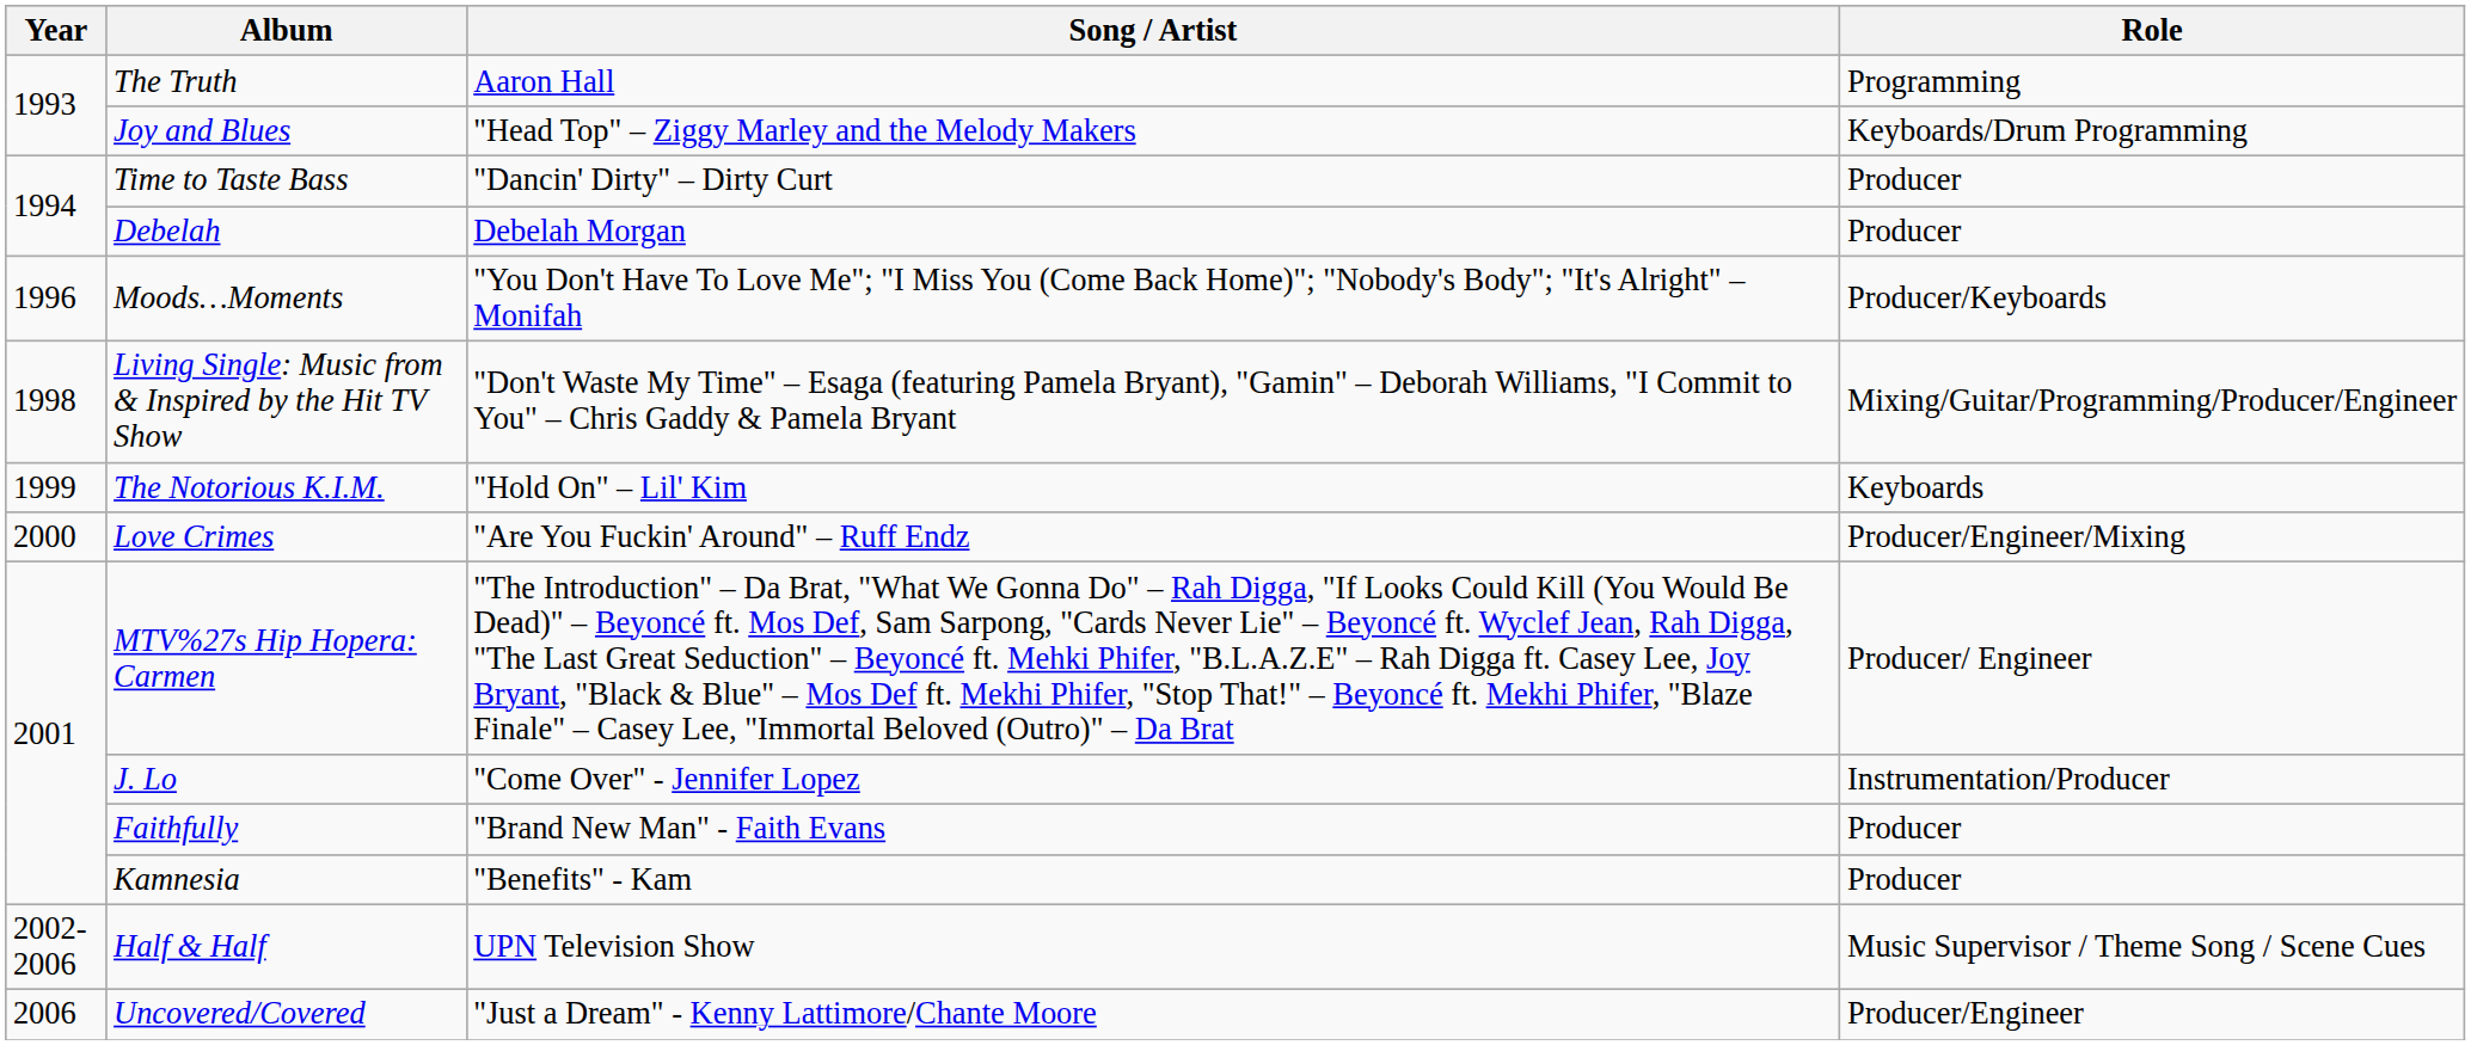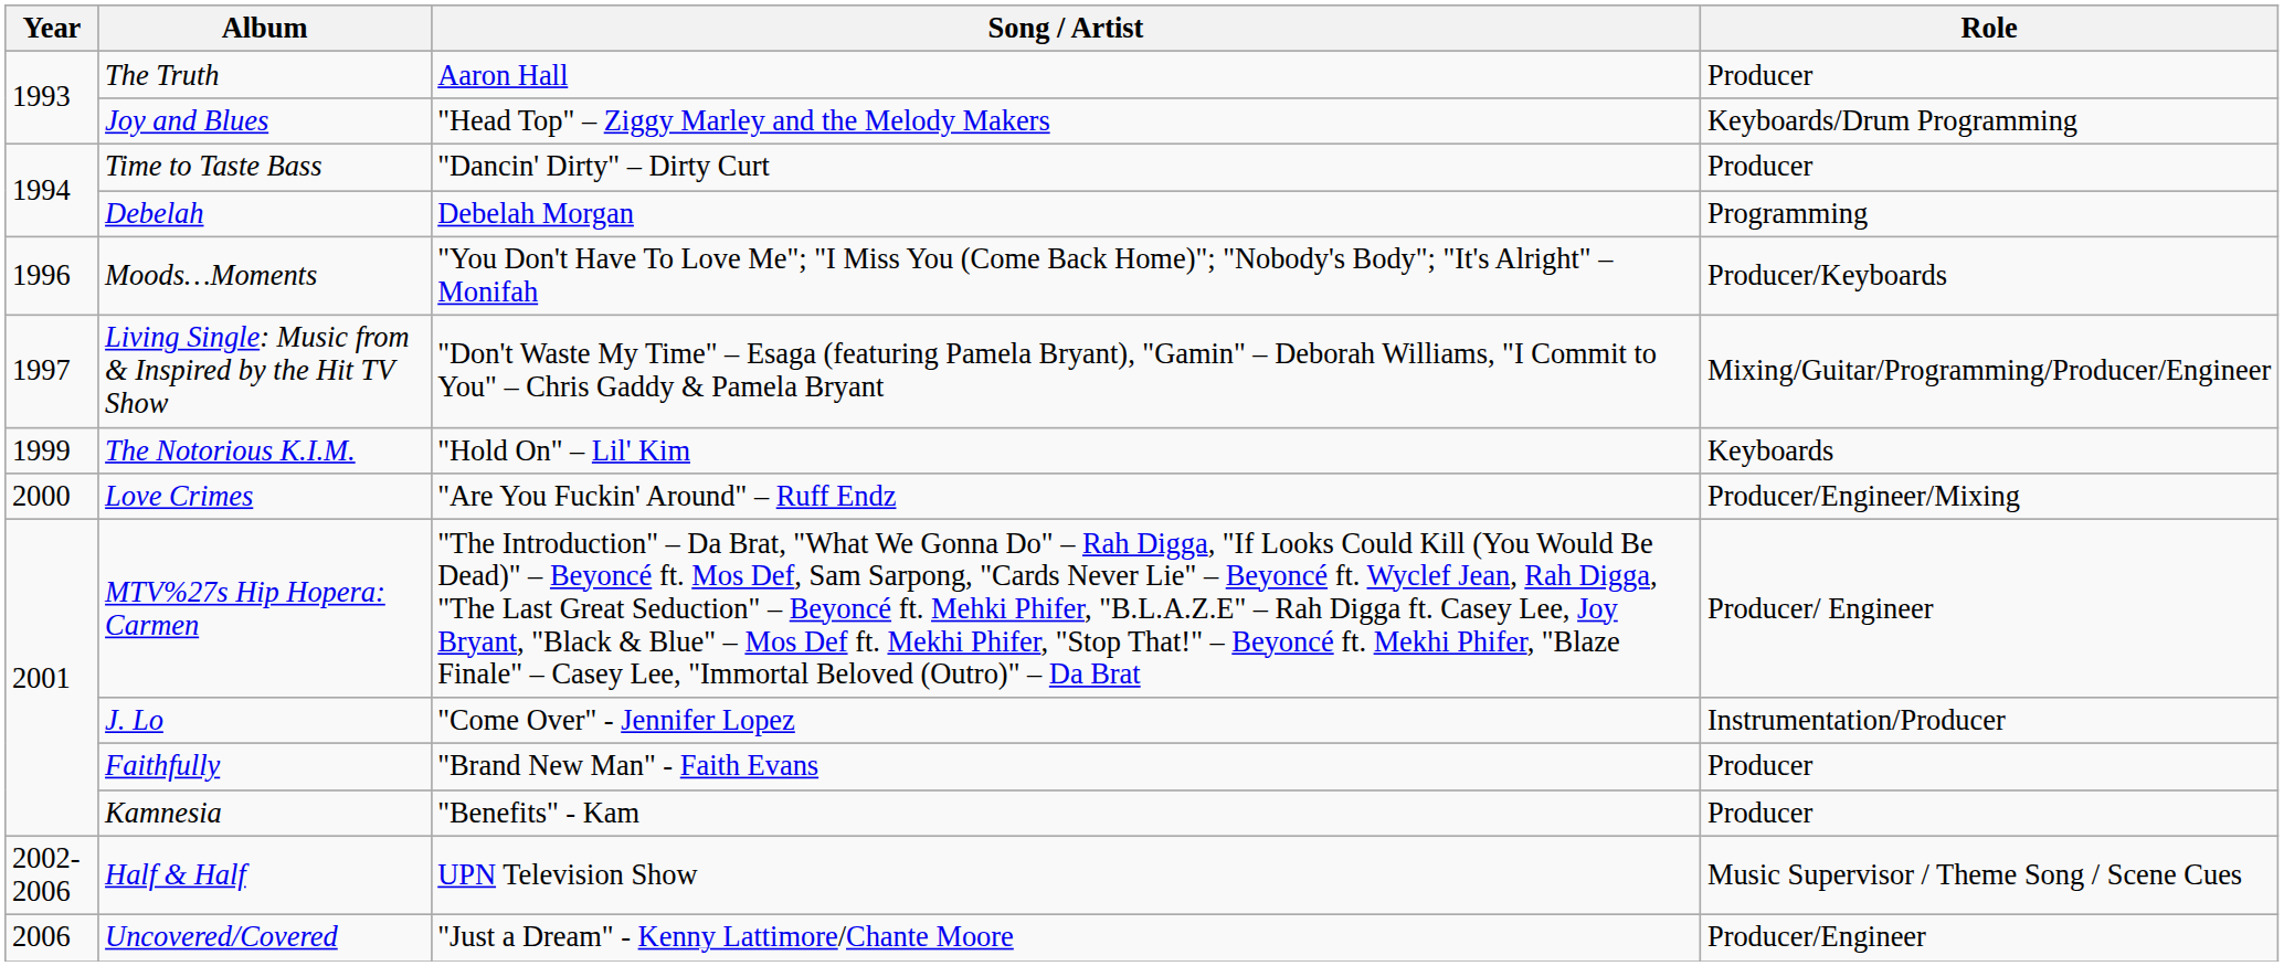 <table class="wikitable">
 <tr>
 <th>Year</th>
 <th>Album</th>
 <th>Song / Artist</th>
 <th>Role</th>
 </tr>
 <tr>
 <td rowspan="2">1993</td>
 <td><em>The Truth</em></td>
 <td><a href='#'>Aaron Hall</a></td>
-<td>Programming</td>
+<td>Producer</td>
 </tr>
 <tr>
 <td><em><a href='#'>Joy and Blues</a></em></td>
 <td>"Head Top" – <a href='#'>Ziggy Marley and the Melody Makers</a></td>
 <td>Keyboards/Drum Programming</td>
 </tr>
 <tr>
 <td rowspan="2">1994</td>
 <td><em>Time to Taste Bass</em></td>
 <td>"Dancin' Dirty" – Dirty Curt</td>
 <td>Producer</td>
 </tr>
 <tr>
 <td><em><a href='#'>Debelah</a></em></td>
 <td><a href='#'>Debelah Morgan</a></td>
-<td>Producer</td>
+<td>Programming</td>
 </tr>
 <tr>
 <td>1996</td>
 <td><em>Moods…Moments</em></td>
 <td>"You Don't Have To Love Me"; "I Miss You (Come Back Home)"; "Nobody's Body"; "It's Alright" –<a href='#'>Monifah</a></td>
 <td>Producer/Keyboards</td>
 </tr>
 <tr>
-<td>1998</td>
+<td>1997</td>
 <td><em><a href='#'>Living Single</a>: Music from & Inspired by the Hit TV Show</em></td>
 <td>"Don't Waste My Time" – Esaga (featuring Pamela Bryant), "Gamin" – Deborah Williams, "I Commit to You" – Chris Gaddy & Pamela Bryant</td>
 <td>Mixing/Guitar/Programming/Producer/Engineer</td>
 </tr>
 <tr>
 <td>1999</td>
 <td><em><a href='#'>The Notorious K.I.M.</a></em></td>
 <td>"Hold On" – <a href='#'>Lil' Kim</a></td>
 <td>Keyboards</td>
 </tr>
 <tr>
 <td>2000</td>
 <td><em><a href='#'>Love Crimes</a></em></td>
 <td>"Are You Fuckin' Around" – <a href='#'>Ruff Endz</a></td>
 <td>Producer/Engineer/Mixing</td>
 </tr>
 <tr>
 <td rowspan="4">2001</td>
 <td><em><a href='#'>MTV%27s Hip Hopera: Carmen</a></em></td>
 <td>"The Introduction" – Da Brat, "What We Gonna Do" – <a href='#'>Rah Digga</a>, "If Looks Could Kill (You Would Be Dead)" – <a href='#'>Beyoncé</a> ft. <a href='#'>Mos Def</a>, Sam Sarpong, "Cards Never Lie" – <a href='#'>Beyoncé</a> ft. <a href='#'>Wyclef Jean</a>, <a href='#'>Rah Digga</a>, "The Last Great Seduction" – <a href='#'>Beyoncé</a> ft. <a href='#'>Mehki Phifer</a>, "B.L.A.Z.E" – Rah Digga ft. Casey Lee, <a href='#'>Joy Bryant</a>, "Black & Blue" – <a href='#'>Mos Def</a> ft. <a href='#'>Mekhi Phifer</a>, "Stop That!" – <a href='#'>Beyoncé</a> ft. <a href='#'>Mekhi Phifer</a>, "Blaze Finale" – Casey Lee, "Immortal Beloved (Outro)" – <a href='#'>Da Brat</a></td>
 <td>Producer/ Engineer</td>
 </tr>
 <tr>
 <td><em><a href='#'>J. Lo</a></em></td>
 <td>"Come Over" - <a href='#'>Jennifer Lopez</a></td>
 <td>Instrumentation/Producer</td>
 </tr>
 <tr>
 <td><em><a href='#'>Faithfully</a></em></td>
 <td>"Brand New Man" - <a href='#'>Faith Evans</a></td>
 <td>Producer</td>
 </tr>
 <tr>
 <td><em>Kamnesia</em></td>
 <td>"Benefits" - Kam</td>
 <td>Producer</td>
 </tr>
 <tr>
 <td>2002-2006</td>
 <td><em><a href='#'>Half & Half</a></em></td>
 <td><a href='#'>UPN</a> Television Show</td>
 <td>Music Supervisor / Theme Song / Scene Cues</td>
 </tr>
 <tr>
 <td>2006</td>
 <td><em><a href='#'>Uncovered/Covered</a></em></td>
 <td>"Just a Dream" - <a href='#'>Kenny Lattimore</a>/<a href='#'>Chante Moore</a></td>
 <td>Producer/Engineer</td>
 </tr>
 </table>
